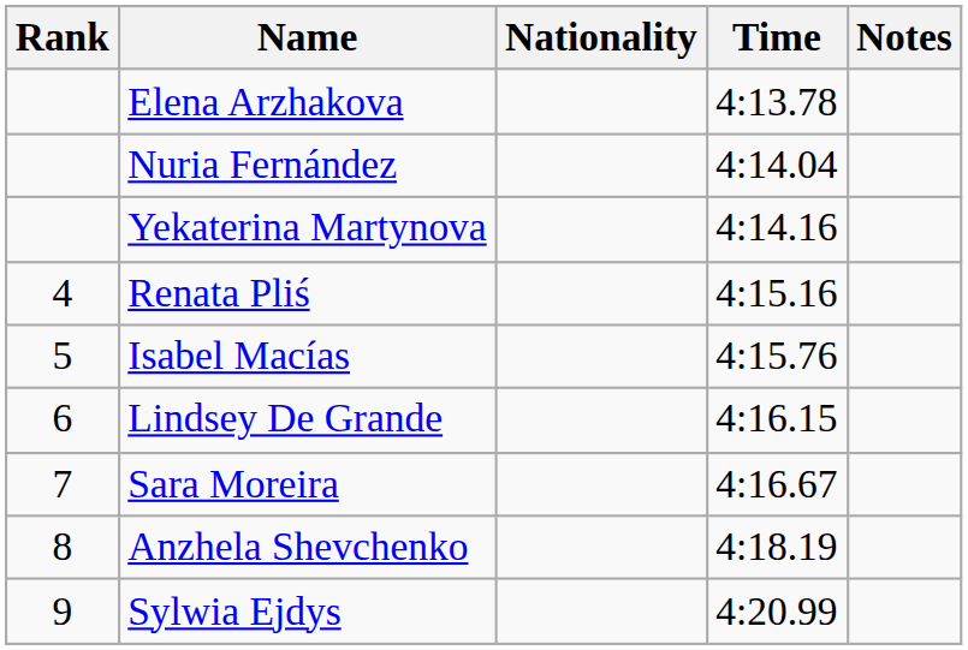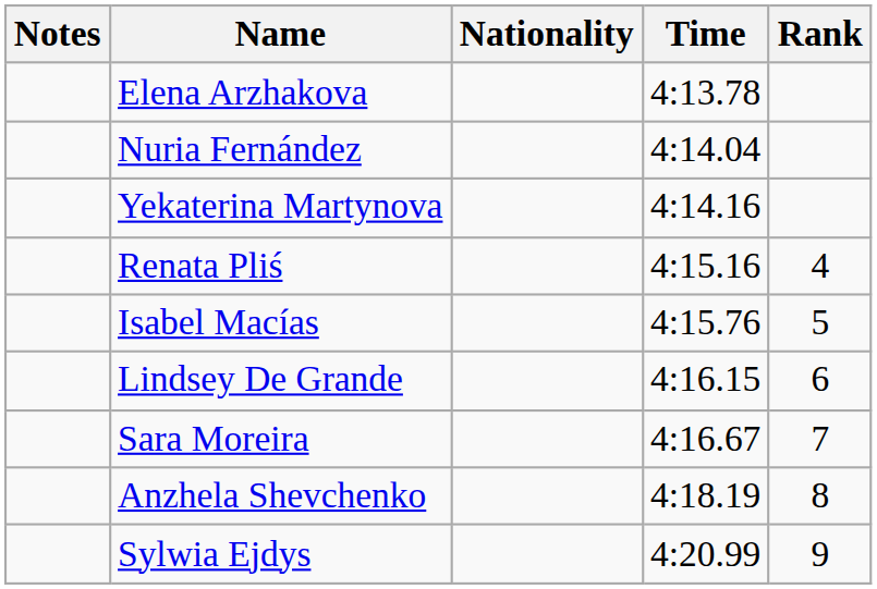 <table class="wikitable sortable" style="text-align:center">
 <tr>
-<th>Rank</th>
+<th>Notes</th>
 <th>Name</th>
 <th>Nationality</th>
 <th>Time</th>
-<th>Notes</th>
+<th>Rank</th>
 </tr>
 <tr>
 <td></td>
 <td align=left><a href='#'>Elena Arzhakova</a></td>
 <td align=left></td>
 <td>4:13.78</td>
 <td></td>
 </tr>
 <tr>
 <td></td>
 <td align=left><a href='#'>Nuria Fernández</a></td>
 <td align=left></td>
 <td>4:14.04</td>
 <td></td>
 </tr>
 <tr>
 <td></td>
 <td align=left><a href='#'>Yekaterina Martynova</a></td>
 <td align=left></td>
 <td>4:14.16</td>
 <td></td>
 </tr>
 <tr>
-<td>4</td>
+<td></td>
 <td align=left><a href='#'>Renata Pliś</a></td>
 <td align=left></td>
 <td>4:15.16</td>
-<td></td>
+<td>4</td>
 </tr>
 <tr>
-<td>5</td>
+<td></td>
 <td align=left><a href='#'>Isabel Macías</a></td>
 <td align=left></td>
 <td>4:15.76</td>
-<td></td>
+<td>5</td>
 </tr>
 <tr>
-<td>6</td>
+<td></td>
 <td align=left><a href='#'>Lindsey De Grande</a></td>
 <td align=left></td>
 <td>4:16.15</td>
-<td></td>
+<td>6</td>
 </tr>
 <tr>
-<td>7</td>
+<td></td>
 <td align=left><a href='#'>Sara Moreira</a></td>
 <td align=left></td>
 <td>4:16.67</td>
-<td></td>
+<td>7</td>
 </tr>
 <tr>
-<td>8</td>
+<td></td>
 <td align=left><a href='#'>Anzhela Shevchenko</a></td>
 <td align=left></td>
 <td>4:18.19</td>
-<td></td>
+<td>8</td>
 </tr>
 <tr>
-<td>9</td>
+<td></td>
 <td align=left><a href='#'>Sylwia Ejdys</a></td>
 <td align=left></td>
 <td>4:20.99</td>
-<td></td>
+<td>9</td>
 </tr>
 </table>
